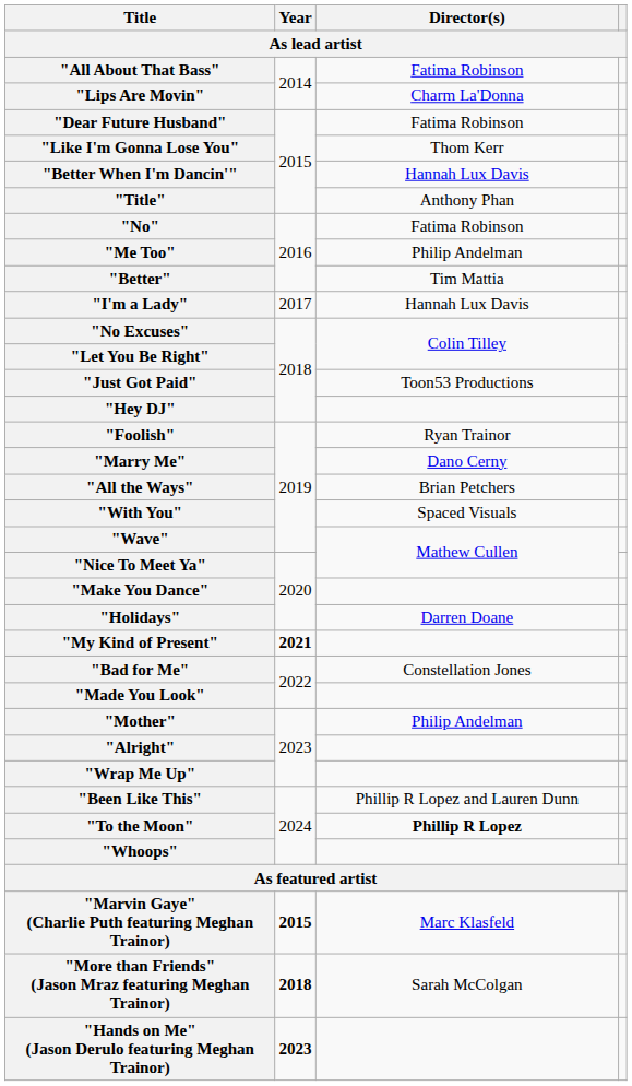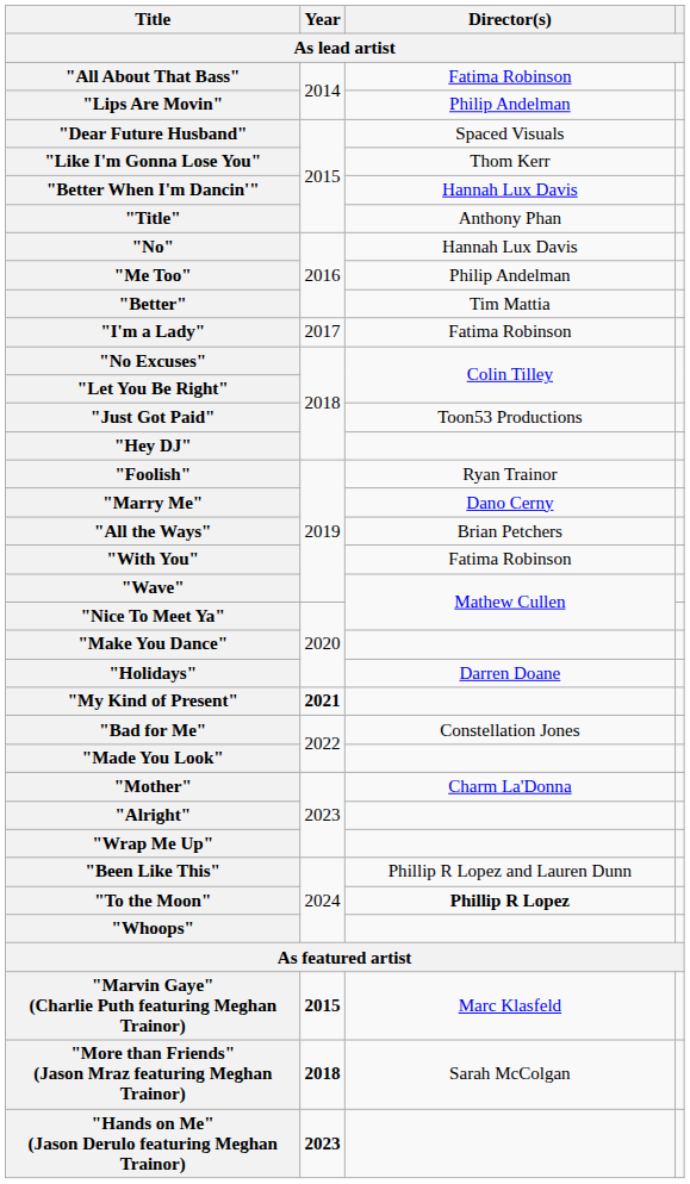 <table class="wikitable plainrowheaders" style="text-align:center;">
 <tr>
 <th scope="col" style="width:16em;">Title</th>
 <th scope="col">Year</th>
 <th scope="col" style="width:18em;">Director(s)</th>
 <th scope="col"></th>
 </tr>
 <tr>
 <th scope="col" colspan="5">As lead artist</th>
 </tr>
 <tr>
 <th scope="row">"All About That Bass"</th>
 <td rowspan="2">2014</td>
 <td><a href='#'>Fatima Robinson</a></td>
 <td></td>
 </tr>
 <tr>
 <th scope="row">"Lips Are Movin"</th>
-<td><a href='#'>Charm La'Donna</a></td>
+<td><a href='#'>Philip Andelman</a></td>
 <td></td>
 </tr>
 <tr>
 <th scope="row">"Dear Future Husband"</th>
 <td rowspan="4">2015</td>
-<td>Fatima Robinson</td>
+<td>Spaced Visuals</td>
 <td></td>
 </tr>
 <tr>
 <th scope="row">"Like I'm Gonna Lose You"</th>
 <td>Thom Kerr</td>
 <td></td>
 </tr>
 <tr>
 <th scope="row">"Better When I'm Dancin'"</th>
 <td><a href='#'>Hannah Lux Davis</a></td>
 <td></td>
 </tr>
 <tr>
 <th scope="row">"Title"</th>
 <td>Anthony Phan</td>
 <td></td>
 </tr>
 <tr>
 <th scope="row">"No"</th>
 <td rowspan="3">2016</td>
-<td>Fatima Robinson</td>
+<td>Hannah Lux Davis</td>
 <td></td>
 </tr>
 <tr>
 <th scope="row">"Me Too"</th>
 <td>Philip Andelman</td>
 <td></td>
 </tr>
 <tr>
 <th scope="row">"Better"</th>
 <td>Tim Mattia</td>
 <td></td>
 </tr>
 <tr>
 <th scope="row">"I'm a Lady"</th>
 <td>2017</td>
-<td>Hannah Lux Davis</td>
+<td>Fatima Robinson</td>
 <td></td>
 </tr>
 <tr>
 <th scope="row">"No Excuses"</th>
 <td rowspan="4">2018</td>
 <td rowspan="2"><a href='#'>Colin Tilley</a></td>
 <td rowspan="2"></td>
 </tr>
 <tr>
 <th scope="row">"Let You Be Right"</th>
 </tr>
 <tr>
 <th scope="row">"Just Got Paid"</th>
 <td>Toon53 Productions</td>
 <td></td>
 </tr>
 <tr>
 <th scope="row">"Hey DJ"</th>
 <td></td>
 <td></td>
 </tr>
 <tr>
 <th scope="row">"Foolish"</th>
 <td rowspan="5">2019</td>
 <td>Ryan Trainor</td>
 <td></td>
 </tr>
 <tr>
 <th scope="row">"Marry Me"</th>
 <td><a href='#'>Dano Cerny</a></td>
 <td></td>
 </tr>
 <tr>
 <th scope="row">"All the Ways"</th>
 <td>Brian Petchers</td>
 <td></td>
 </tr>
 <tr>
 <th scope="row">"With You"</th>
-<td>Spaced Visuals</td>
+<td>Fatima Robinson</td>
 <td></td>
 </tr>
 <tr>
 <th scope="row">"Wave"</th>
 <td rowspan="2"><a href='#'>Mathew Cullen</a></td>
 <td></td>
 </tr>
 <tr>
 <th scope="row">"Nice To Meet Ya"</th>
 <td rowspan="3">2020</td>
 <td></td>
 </tr>
 <tr>
 <th scope="row">"Make You Dance"</th>
 <td></td>
 <td></td>
 </tr>
 <tr>
 <th scope="row">"Holidays"</th>
 <td><a href='#'>Darren Doane</a></td>
 <td></td>
 </tr>
 <tr>
 <th scope="row">"My Kind of Present"</th>
 <td><strong>2021</strong></td>
 <td></td>
 <td></td>
 </tr>
 <tr>
 <th scope="row">"Bad for Me"</th>
 <td rowspan="2">2022</td>
 <td>Constellation Jones</td>
 <td></td>
 </tr>
 <tr>
 <th scope="row">"Made You Look"</th>
 <td></td>
 <td></td>
 </tr>
 <tr>
 <th scope="row">"Mother"</th>
 <td rowspan="3">2023</td>
-<td><a href='#'>Philip Andelman</a></td>
+<td><a href='#'>Charm La'Donna</a></td>
 <td></td>
 </tr>
 <tr>
 <th scope="row">"Alright"</th>
 <td></td>
 <td></td>
 </tr>
 <tr>
 <th scope="row">"Wrap Me Up"</th>
 <td></td>
 <td></td>
 </tr>
 <tr>
 <th scope="row">"Been Like This"</th>
 <td rowspan="3">2024</td>
 <td>Phillip R Lopez and Lauren Dunn</td>
 <td></td>
 </tr>
 <tr>
 <th scope="row">"To the Moon"</th>
 <td><strong>Phillip R Lopez</strong></td>
 <td></td>
 </tr>
 <tr>
 <th scope="row">"Whoops"</th>
 <td></td>
 <td></td>
 </tr>
 <tr>
 <th scope="col" colspan="5">As featured artist</th>
 </tr>
 <tr>
 <th scope="row">"Marvin Gaye"<br><span>(Charlie Puth featuring Meghan Trainor)</span></th>
 <td><strong>2015</strong></td>
 <td><a href='#'>Marc Klasfeld</a></td>
 <td></td>
 </tr>
 <tr>
 <th scope="row">"More than Friends"<br><span>(Jason Mraz featuring Meghan Trainor)</span></th>
 <td><strong>2018</strong></td>
 <td>Sarah McColgan</td>
 <td></td>
 </tr>
 <tr>
 <th scope="row">"Hands on Me"<br><span>(Jason Derulo featuring Meghan Trainor)</span></th>
 <td><strong>2023</strong></td>
 <td></td>
 <td></td>
 </tr>
 </table>
